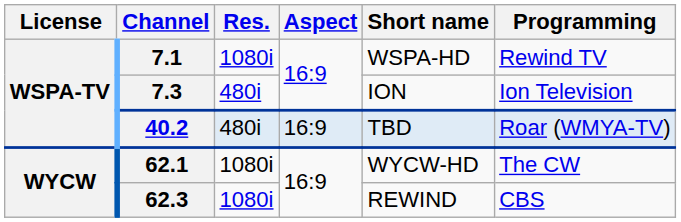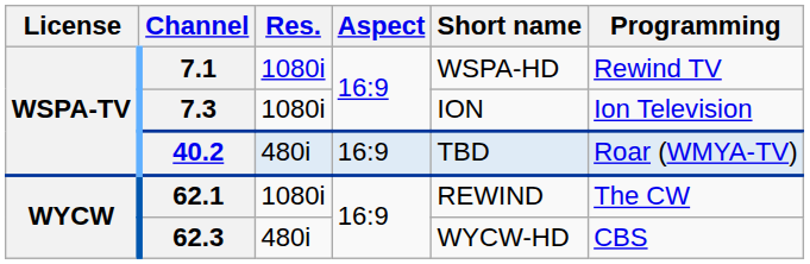 <table class="wikitable">
 <tr>
 <th scope = "col">License</th>
 <th scope = "col"><a href='#'>Channel</a></th>
 <th scope = "col"><a href='#'>Res.</a></th>
 <th scope = "col"><a href='#'>Aspect</a></th>
 <th scope = "col">Short name</th>
 <th scope = "col">Programming</th>
 </tr>
 <tr>
 <th rowspan = "3" scope = "row" style="border-right: 4px solid #60B0FF;">WSPA-TV</th>
 <th scope = "row">7.1</th>
 <td><a href='#'>1080i</a></td>
 <td rowspan=2><a href='#'>16:9</a></td>
 <td>WSPA-HD</td>
 <td><a href='#'>Rewind TV</a></td>
 </tr>
 <tr>
 <th scope = "row">7.3</th>
-<td><a href='#'>480i</a></td>
+<td>1080i</td>
 <td>ION</td>
 <td><a href='#'>Ion Television</a></td>
 </tr>
 <tr style="background-color:#DFEBF6; border-top: 2px solid #003399; border-bottom: 2px solid #003399;">
 <th scope="row"><a href='#'>40.2</a></th>
 <td>480i</td>
 <td>16:9</td>
 <td>TBD</td>
 <td><a href='#'>Roar</a> (<a href='#'>WMYA-TV</a>)</td>
 </tr>
 <tr>
 <th rowspan = "2" scope = "row" style="border-right: 4px solid #0057AF;">WYCW</th>
 <th scope = "row">62.1</th>
 <td>1080i</td>
 <td rowspan=2>16:9</td>
-<td>WYCW-HD</td>
+<td>REWIND</td>
 <td><a href='#'>The CW</a></td>
 </tr>
 <tr>
 <th scope = "row">62.3</th>
-<td><a href='#'>1080i</a></td>
-<td>REWIND</td>
+<td>480i</td>
+<td>WYCW-HD</td>
 <td><a href='#'>CBS</a></td>
 </tr>
 </table>
